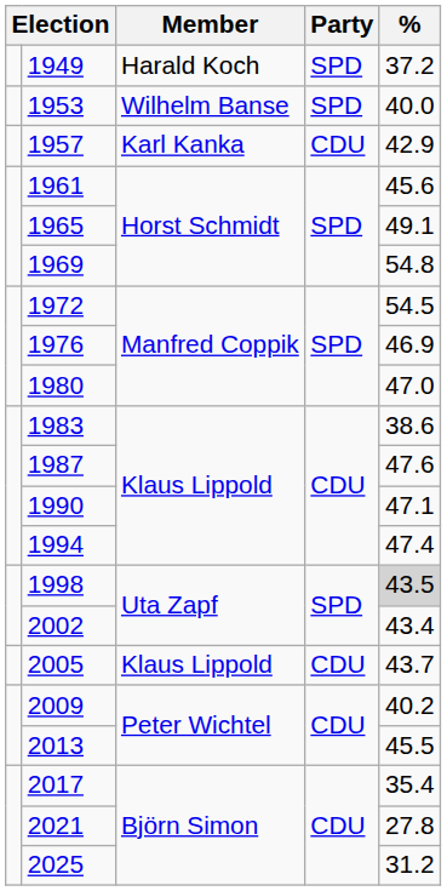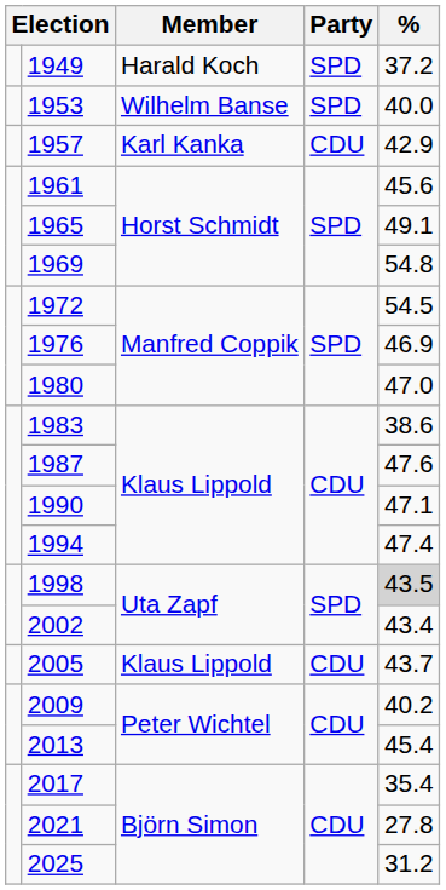 <table class=wikitable>
 <tr>
 <th colspan=2>Election</th>
 <th>Member</th>
 <th>Party</th>
 <th>%</th>
 </tr>
 <tr>
 <td bgcolor=></td>
 <td><a href='#'>1949</a></td>
 <td>Harald Koch</td>
 <td><a href='#'>SPD</a></td>
 <td align=right>37.2</td>
 </tr>
 <tr>
 <td bgcolor=></td>
 <td><a href='#'>1953</a></td>
 <td><a href='#'>Wilhelm Banse</a></td>
 <td><a href='#'>SPD</a></td>
 <td align=right>40.0</td>
 </tr>
 <tr>
 <td bgcolor=></td>
 <td><a href='#'>1957</a></td>
 <td><a href='#'>Karl Kanka</a></td>
 <td><a href='#'>CDU</a></td>
 <td align=right>42.9</td>
 </tr>
 <tr>
 <td rowspan=3 bgcolor=></td>
 <td><a href='#'>1961</a></td>
 <td rowspan=3><a href='#'>Horst Schmidt</a></td>
 <td rowspan=3><a href='#'>SPD</a></td>
 <td align=right>45.6</td>
 </tr>
 <tr>
 <td><a href='#'>1965</a></td>
 <td align=right>49.1</td>
 </tr>
 <tr>
 <td><a href='#'>1969</a></td>
 <td align=right>54.8</td>
 </tr>
 <tr>
 <td rowspan=3 bgcolor=></td>
 <td><a href='#'>1972</a></td>
 <td rowspan=3><a href='#'>Manfred Coppik</a></td>
 <td rowspan=3><a href='#'>SPD</a></td>
 <td align=right>54.5</td>
 </tr>
 <tr>
 <td><a href='#'>1976</a></td>
 <td align=right>46.9</td>
 </tr>
 <tr>
 <td><a href='#'>1980</a></td>
 <td align=right>47.0</td>
 </tr>
 <tr>
 <td rowspan=4 bgcolor=></td>
 <td><a href='#'>1983</a></td>
 <td rowspan=4><a href='#'>Klaus Lippold</a></td>
 <td rowspan=4><a href='#'>CDU</a></td>
 <td align=right>38.6</td>
 </tr>
 <tr>
 <td><a href='#'>1987</a></td>
 <td align=right>47.6</td>
 </tr>
 <tr>
 <td><a href='#'>1990</a></td>
 <td align=right>47.1</td>
 </tr>
 <tr>
 <td><a href='#'>1994</a></td>
 <td align=right>47.4</td>
 </tr>
 <tr>
 <td rowspan=2 bgcolor=></td>
 <td><a href='#'>1998</a></td>
 <td rowspan=2><a href='#'>Uta Zapf</a></td>
 <td rowspan=2><a href='#'>SPD</a></td>
 <td align=right style="background: lightgrey;">43.5</td>
 </tr>
 <tr>
 <td><a href='#'>2002</a></td>
 <td align=right>43.4</td>
 </tr>
 <tr>
 <td bgcolor=></td>
 <td><a href='#'>2005</a></td>
 <td><a href='#'>Klaus Lippold</a></td>
 <td><a href='#'>CDU</a></td>
 <td align=right>43.7</td>
 </tr>
 <tr>
 <td rowspan=2 bgcolor=></td>
 <td><a href='#'>2009</a></td>
 <td rowspan=2><a href='#'>Peter Wichtel</a></td>
 <td rowspan=2><a href='#'>CDU</a></td>
 <td align=right>40.2</td>
 </tr>
 <tr>
 <td><a href='#'>2013</a></td>
-<td align=right>45.5</td>
+<td align=right>45.4</td>
 </tr>
 <tr>
 <td rowspan=3 bgcolor=></td>
 <td><a href='#'>2017</a></td>
 <td rowspan=3><a href='#'>Björn Simon</a></td>
 <td rowspan=3><a href='#'>CDU</a></td>
 <td align=right>35.4</td>
 </tr>
 <tr>
 <td><a href='#'>2021</a></td>
 <td align=right>27.8</td>
 </tr>
 <tr>
 <td><a href='#'>2025</a></td>
 <td align=right>31.2</td>
 </tr>
 </table>
